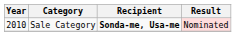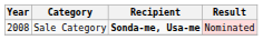 <table class="wikitable">
 <tr align="center" bgcolor="#cccccc">
 <th>Year</th>
 <th>Category</th>
 <th>Recipient</th>
 <th>Result</th>
 </tr>
 <tr>
-<td>2010</td>
+<td>2008</td>
 <td>Sale Category</td>
 <td><strong>Sonda-me, Usa-me</strong></td>
 <td style="background: #ffdddd" align="center" class="table-yes2">Nominated</td>
 </tr>
 <tr>
 </tr>
 </table>
